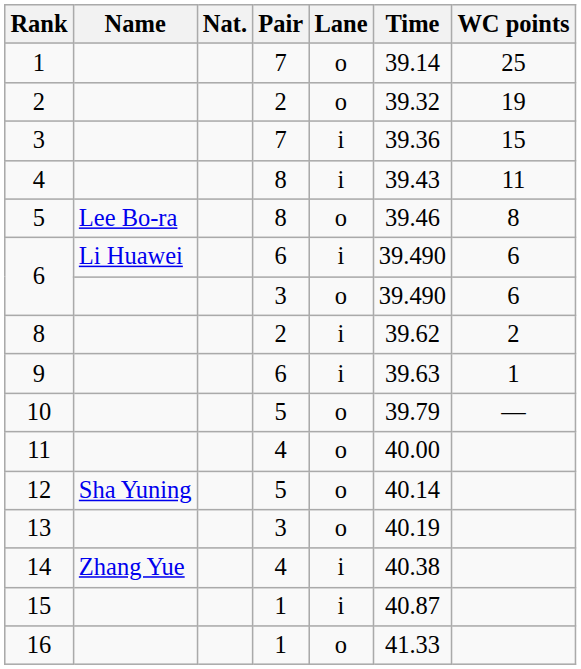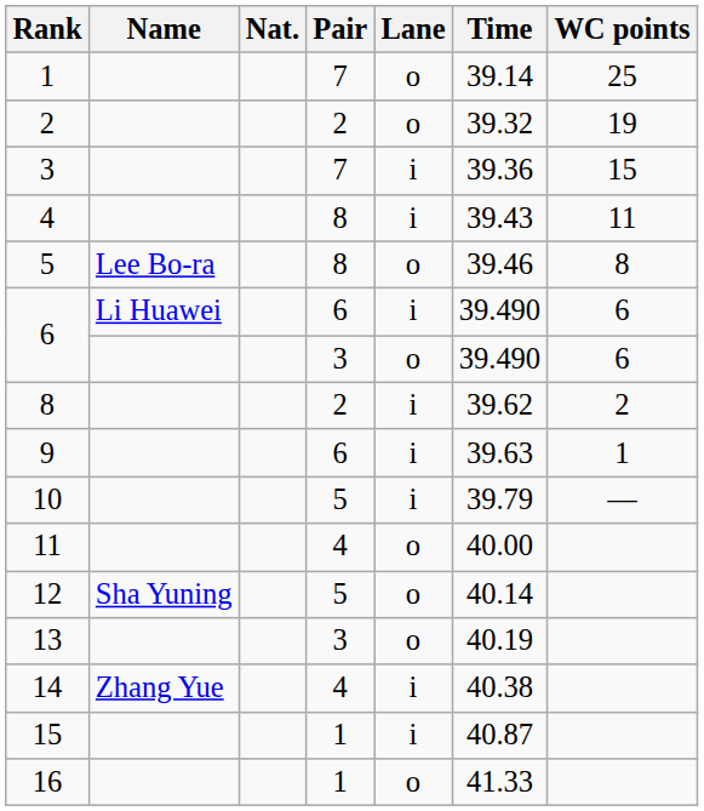 <table class="wikitable sortable" style="text-align:center">
 <tr>
 <th>Rank</th>
 <th>Name</th>
 <th>Nat.</th>
 <th>Pair</th>
 <th>Lane</th>
 <th>Time</th>
 <th>WC points</th>
 </tr>
 <tr>
 <td>1</td>
 <td align=left></td>
 <td></td>
 <td>7</td>
 <td>o</td>
 <td>39.14</td>
 <td>25</td>
 </tr>
 <tr>
 <td>2</td>
 <td align=left></td>
 <td></td>
 <td>2</td>
 <td>o</td>
 <td>39.32</td>
 <td>19</td>
 </tr>
 <tr>
 <td>3</td>
 <td align=left></td>
 <td></td>
 <td>7</td>
 <td>i</td>
 <td>39.36</td>
 <td>15</td>
 </tr>
 <tr>
 <td>4</td>
 <td align=left></td>
 <td></td>
 <td>8</td>
 <td>i</td>
 <td>39.43</td>
 <td>11</td>
 </tr>
 <tr>
 <td>5</td>
 <td align=left><a href='#'>Lee Bo-ra</a></td>
 <td></td>
 <td>8</td>
 <td>o</td>
 <td>39.46</td>
 <td>8</td>
 </tr>
 <tr>
 <td rowspan=2>6</td>
 <td align=left><a href='#'>Li Huawei</a></td>
 <td></td>
 <td>6</td>
 <td>i</td>
 <td>39.490</td>
 <td>6</td>
 </tr>
 <tr>
 <td align=left></td>
 <td></td>
 <td>3</td>
 <td>o</td>
 <td>39.490</td>
 <td>6</td>
 </tr>
 <tr>
 <td>8</td>
 <td align=left></td>
 <td></td>
 <td>2</td>
 <td>i</td>
 <td>39.62</td>
 <td>2</td>
 </tr>
 <tr>
 <td>9</td>
 <td align=left></td>
 <td></td>
 <td>6</td>
 <td>i</td>
 <td>39.63</td>
 <td>1</td>
 </tr>
 <tr>
 <td>10</td>
 <td align=left></td>
 <td></td>
 <td>5</td>
-<td>o</td>
+<td>i</td>
 <td>39.79</td>
 <td>—</td>
 </tr>
 <tr>
 <td>11</td>
 <td align=left></td>
 <td></td>
 <td>4</td>
 <td>o</td>
 <td>40.00</td>
 <td></td>
 </tr>
 <tr>
 <td>12</td>
 <td align=left><a href='#'>Sha Yuning</a></td>
 <td></td>
 <td>5</td>
 <td>o</td>
 <td>40.14</td>
 <td></td>
 </tr>
 <tr>
 <td>13</td>
 <td align=left></td>
 <td></td>
 <td>3</td>
 <td>o</td>
 <td>40.19</td>
 <td></td>
 </tr>
 <tr>
 <td>14</td>
 <td align=left><a href='#'>Zhang Yue</a></td>
 <td></td>
 <td>4</td>
 <td>i</td>
 <td>40.38</td>
 <td></td>
 </tr>
 <tr>
 <td>15</td>
 <td align=left></td>
 <td></td>
 <td>1</td>
 <td>i</td>
 <td>40.87</td>
 <td></td>
 </tr>
 <tr>
 <td>16</td>
 <td align=left></td>
 <td></td>
 <td>1</td>
 <td>o</td>
 <td>41.33</td>
 <td></td>
 </tr>
 </table>
